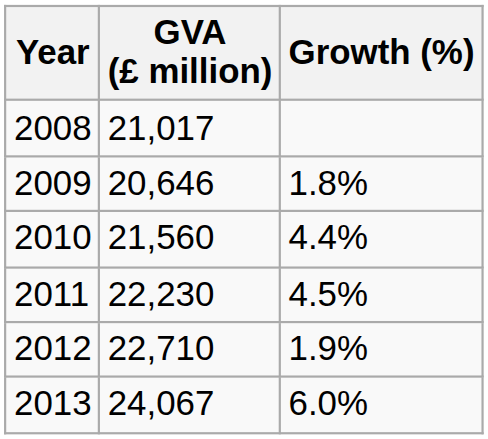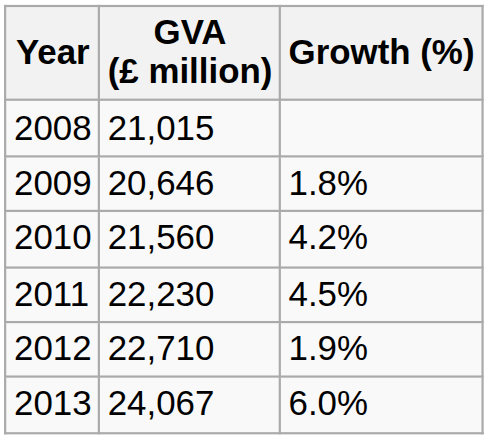 <table class="wikitable" border="1" align="right">
 <tr>
 <th>Year</th>
 <th>GVA <br>(£ million)</th>
 <th>Growth (%)</th>
 </tr>
 <tr>
 <td>2008</td>
-<td>21,017</td>
+<td>21,015</td>
 <td></td>
 </tr>
 <tr>
 <td>2009</td>
 <td>20,646</td>
 <td>1.8%</td>
 </tr>
 <tr>
 <td>2010</td>
 <td>21,560</td>
-<td>4.4%</td>
+<td>4.2%</td>
 </tr>
 <tr>
 <td>2011</td>
 <td>22,230</td>
 <td>4.5%</td>
 </tr>
 <tr>
 <td>2012</td>
 <td>22,710</td>
 <td>1.9%</td>
 </tr>
 <tr>
 <td>2013</td>
 <td>24,067</td>
 <td>6.0%</td>
 </tr>
 </table>
